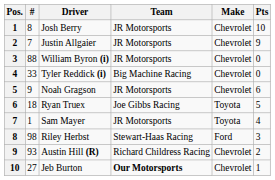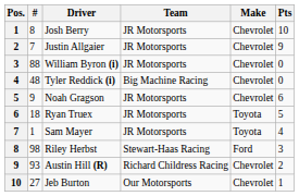 <table class="wikitable" style="font-size:95%">
 <tr>
 <th>Pos.</th>
 <th>#</th>
 <th>Driver</th>
 <th>Team</th>
 <th>Make</th>
 <th>Pts</th>
 </tr>
 <tr>
 <th>1</th>
 <td>8</td>
 <td>Josh Berry</td>
 <td>JR Motorsports</td>
 <td>Chevrolet</td>
 <td>10</td>
 </tr>
 <tr>
 <th>2</th>
 <td>7</td>
 <td>Justin Allgaier</td>
 <td>JR Motorsports</td>
 <td>Chevrolet</td>
 <td>9</td>
 </tr>
 <tr>
 <th>3</th>
 <td>88</td>
 <td>William Byron <strong>(i)</strong></td>
 <td>JR Motorsports</td>
 <td>Chevrolet</td>
 <td>0</td>
 </tr>
 <tr>
 <th>4</th>
-<td>33</td>
+<td>48</td>
 <td>Tyler Reddick <strong>(i)</strong></td>
 <td>Big Machine Racing</td>
 <td>Chevrolet</td>
 <td>0</td>
 </tr>
 <tr>
 <th>5</th>
 <td>9</td>
 <td>Noah Gragson</td>
 <td>JR Motorsports</td>
 <td>Chevrolet</td>
 <td>6</td>
 </tr>
 <tr>
 <th>6</th>
 <td>18</td>
 <td>Ryan Truex</td>
-<td>Joe Gibbs Racing</td>
+<td>JR Motorsports</td>
 <td>Toyota</td>
 <td>5</td>
 </tr>
 <tr>
 <th>7</th>
 <td>1</td>
 <td>Sam Mayer</td>
 <td>JR Motorsports</td>
 <td>Toyota</td>
 <td>4</td>
 </tr>
 <tr>
 <th>8</th>
 <td>98</td>
 <td>Riley Herbst</td>
 <td>Stewart-Haas Racing</td>
 <td>Ford</td>
 <td>3</td>
 </tr>
 <tr>
 <th>9</th>
 <td>93</td>
 <td>Austin Hill <strong>(R)</strong></td>
 <td>Richard Childress Racing</td>
 <td>Chevrolet</td>
 <td>2</td>
 </tr>
 <tr>
 <th>10</th>
 <td>27</td>
 <td>Jeb Burton</td>
-<td><strong>Our Motorsports</strong></td>
+<td>Our Motorsports</td>
 <td>Chevrolet</td>
 <td>1</td>
 </tr>
 </table>
